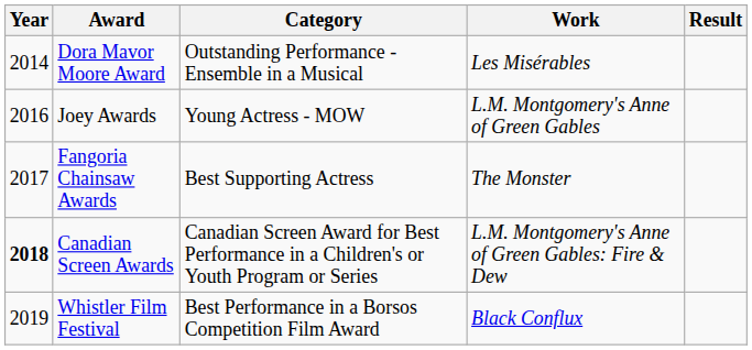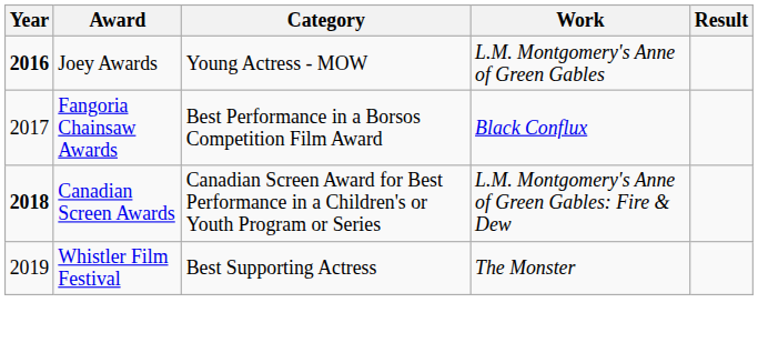 <table class="wikitable">
 <tr>
 <th>Year</th>
 <th>Award</th>
 <th>Category</th>
 <th>Work</th>
 <th>Result</th>
 </tr>
 <tr>
-<td>2014</td>
-<td><a href='#'>Dora Mavor Moore Award</a></td>
-<td>Outstanding Performance - Ensemble in a Musical</td>
-<td><em>Les Misérables</em></td>
-<td></td>
-</tr>
-<tr>
-<td>2016</td>
+<td><strong>2016</strong></td>
 <td>Joey Awards</td>
 <td>Young Actress - MOW</td>
 <td><em>L.M. Montgomery's Anne of Green Gables</em></td>
 <td></td>
 </tr>
 <tr>
 <td>2017</td>
 <td><a href='#'>Fangoria Chainsaw Awards</a></td>
-<td>Best Supporting Actress</td>
-<td><em>The Monster</em></td>
+<td>Best Performance in a Borsos Competition Film Award</td>
+<td><em><a href='#'>Black Conflux</a></em></td>
 <td></td>
 </tr>
 <tr>
 <td><strong>2018</strong></td>
 <td><a href='#'>Canadian Screen Awards</a></td>
 <td>Canadian Screen Award for Best Performance in a Children's or Youth Program or Series</td>
 <td><em>L.M. Montgomery's Anne of Green Gables: Fire & Dew</em></td>
 <td></td>
 </tr>
 <tr>
 <td>2019</td>
 <td><a href='#'>Whistler Film Festival</a></td>
-<td>Best Performance in a Borsos Competition Film Award</td>
-<td><em><a href='#'>Black Conflux</a></em></td>
+<td>Best Supporting Actress</td>
+<td><em>The Monster</em></td>
 <td></td>
 </tr>
 </table>
